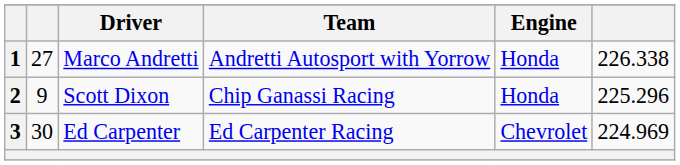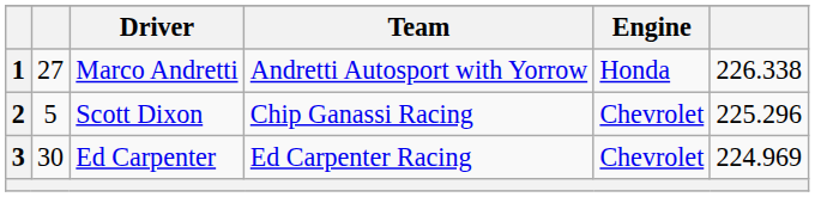 <table class="wikitable" style="font-size:95%;">
 <tr>
 </tr>
 <tr>
 <th></th>
 <th></th>
 <th>Driver</th>
 <th>Team</th>
 <th>Engine</th>
 <th></th>
 </tr>
 <tr>
 <th>1</th>
 <td style="text-align:center;">27</td>
 <td> <a href='#'>Marco Andretti</a></td>
 <td><a href='#'> Andretti Autosport with Yorrow</a></td>
 <td><a href='#'>Honda</a></td>
 <td>226.338</td>
 </tr>
 <tr>
 <th>2</th>
-<td style="text-align:center;">9</td>
+<td style="text-align:center;">5</td>
 <td> <a href='#'>Scott Dixon</a></td>
 <td><a href='#'>Chip Ganassi Racing</a></td>
-<td><a href='#'>Honda</a></td>
+<td><a href='#'>Chevrolet</a></td>
 <td>225.296</td>
 </tr>
 <tr>
 <th>3</th>
 <td style="text-align:center;">30</td>
 <td> <a href='#'>Ed Carpenter</a></td>
 <td><a href='#'>Ed Carpenter Racing</a></td>
 <td><a href='#'>Chevrolet</a></td>
 <td>224.969</td>
 </tr>
 <tr>
 <th colspan=6></th>
 </tr>
 </table>
